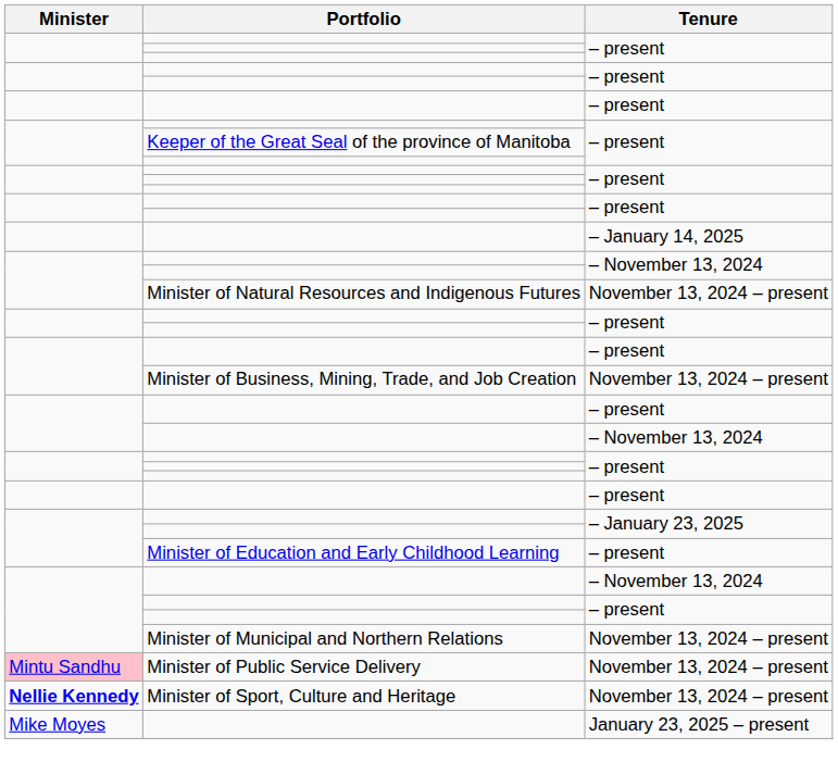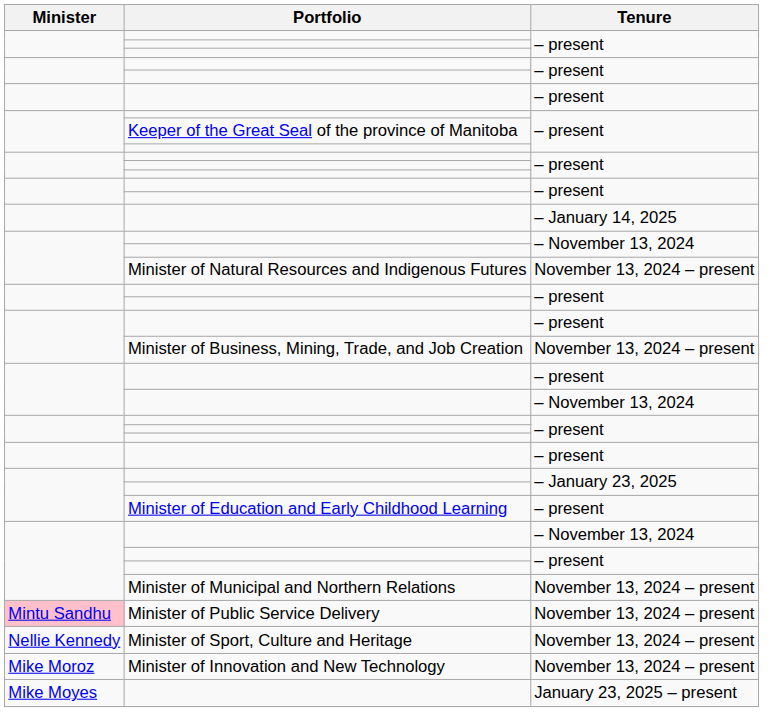 <table class="wikitable">
 <tr>
 <th>Minister</th>
 <th>Portfolio</th>
 <th>Tenure</th>
 </tr>
 <tr>
 <td rowspan="3"></td>
 <td></td>
 <td rowspan="3"> – present</td>
 </tr>
 <tr>
 <td></td>
 </tr>
 <tr>
 <td></td>
 </tr>
 <tr>
 <td rowspan="2"></td>
 <td></td>
 <td rowspan="2"> – present</td>
 </tr>
 <tr>
 <td></td>
 </tr>
 <tr>
 <td></td>
 <td></td>
 <td> – present</td>
 </tr>
 <tr>
 <td rowspan="3"></td>
 <td></td>
 <td rowspan="3"> – present</td>
 </tr>
 <tr>
 <td><a href='#'>Keeper of the Great Seal</a> of the province of Manitoba</td>
 </tr>
 <tr>
 <td></td>
 </tr>
 <tr>
 <td rowspan="3"></td>
 <td></td>
 <td rowspan="3"> – present</td>
 </tr>
 <tr>
 <td></td>
 </tr>
 <tr>
 <td></td>
 </tr>
 <tr>
 <td rowspan="2"></td>
 <td></td>
 <td rowspan="2"> – present</td>
 </tr>
 <tr>
 <td></td>
 </tr>
 <tr>
 <td></td>
 <td></td>
 <td> – January 14, 2025</td>
 </tr>
 <tr>
 <td rowspan="3"></td>
 <td></td>
 <td rowspan="2"> – November 13, 2024</td>
 </tr>
 <tr>
 <td></td>
 </tr>
 <tr>
 <td>Minister of Natural Resources and Indigenous Futures</td>
 <td>November 13, 2024 – present</td>
 </tr>
 <tr>
 <td rowspan="2"></td>
 <td></td>
 <td rowspan="2"> – present</td>
 </tr>
 <tr>
 <td></td>
 </tr>
 <tr>
 <td rowspan="2"></td>
 <td></td>
 <td> – present</td>
 </tr>
 <tr>
 <td>Minister of Business, Mining, Trade, and Job Creation</td>
 <td>November 13, 2024 – present</td>
 </tr>
 <tr>
 <td rowspan="2"></td>
 <td></td>
 <td> – present</td>
 </tr>
 <tr>
 <td></td>
 <td> – November 13, 2024</td>
 </tr>
 <tr>
 <td rowspan="3"></td>
 <td></td>
 <td rowspan="3"> – present</td>
 </tr>
 <tr>
 <td></td>
 </tr>
 <tr>
 <td></td>
 </tr>
 <tr>
 <td></td>
 <td></td>
 <td> – present</td>
 </tr>
 <tr>
 <td rowspan="3"></td>
 <td></td>
 <td rowspan="2"> – January 23, 2025</td>
 </tr>
 <tr>
 <td></td>
 </tr>
 <tr>
 <td><a href='#'>Minister of Education and Early Childhood Learning</a></td>
 <td> – present</td>
 </tr>
 <tr>
 <td rowspan="4"></td>
 <td></td>
 <td> – November 13, 2024</td>
 </tr>
 <tr>
 <td></td>
 <td rowspan="2"> – present</td>
 </tr>
 <tr>
 <td></td>
 </tr>
 <tr>
 <td>Minister of Municipal and Northern Relations</td>
 <td>November 13, 2024 – present</td>
 </tr>
 <tr>
 <td style="background: pink;"><a href='#'>Mintu Sandhu</a></td>
 <td>Minister of Public Service Delivery</td>
 <td>November 13, 2024 – present</td>
 </tr>
 <tr>
-<td><strong><a href='#'>Nellie Kennedy</a></strong></td>
+<td><a href='#'>Nellie Kennedy</a></td>
 <td>Minister of Sport, Culture and Heritage</td>
+<td>November 13, 2024 – present</td>
+</tr>
+<tr>
+<td><a href='#'>Mike Moroz</a></td>
+<td>Minister of Innovation and New Technology</td>
 <td>November 13, 2024 – present</td>
 </tr>
 <tr>
 <td><a href='#'>Mike Moyes</a></td>
 <td></td>
 <td>January 23, 2025 – present</td>
 </tr>
 <tr>
 </tr>
 </table>
